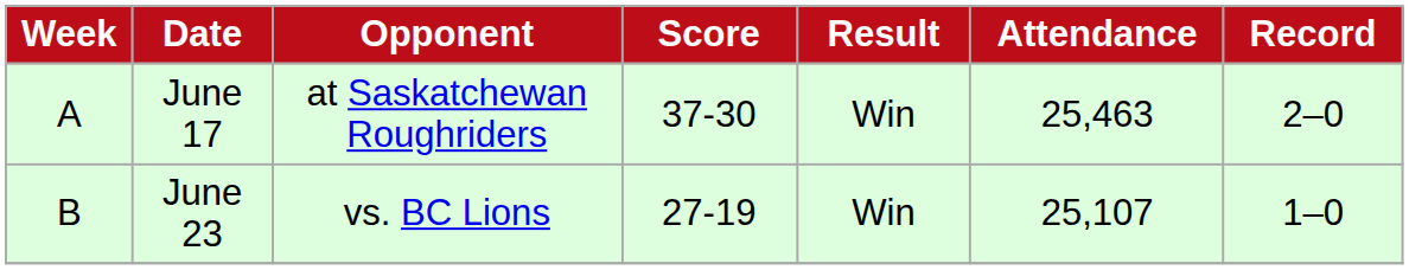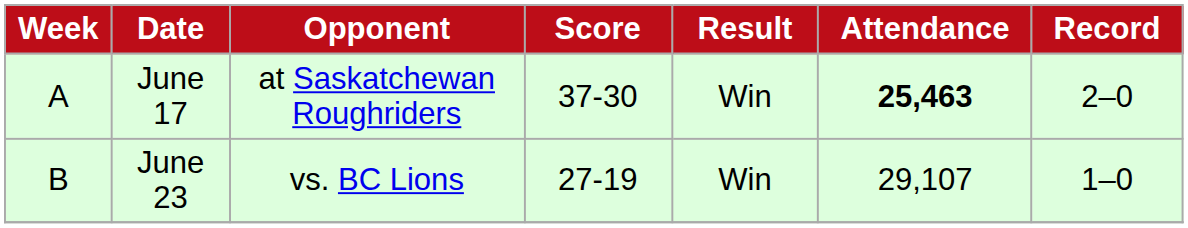 <table class="wikitable sortable">
 <tr>
 <th style="background:#bd0d18;color:#FFFFFF;"  width="4%">Week</th>
 <th style="background:#bd0d18;color:#FFFFFF;"  width="8%">Date</th>
 <th style="background:#bd0d18;color:#FFFFFF;"  width="20%">Opponent</th>
 <th style="background:#bd0d18;color:#FFFFFF;"  width="10%">Score</th>
 <th style="background:#bd0d18;color:#FFFFFF;"  width="10%">Result</th>
 <th style="background:#bd0d18;color:#FFFFFF;"  width="10%">Attendance</th>
 <th style="background:#bd0d18;color:#FFFFFF;"  width="10%">Record</th>
 </tr>
 <tr align="center" bgcolor="#ddffdd">
 <td>A</td>
 <td>June 17</td>
 <td>at <a href='#'>Saskatchewan Roughriders</a></td>
 <td>37-30</td>
 <td>Win</td>
-<td>25,463</td>
+<td><strong>25,463</strong></td>
 <td>2–0</td>
 </tr>
 <tr align="center" bgcolor="#ddffdd">
 <td>B</td>
 <td>June 23</td>
 <td>vs. <a href='#'>BC Lions</a></td>
 <td>27-19</td>
 <td>Win</td>
-<td>25,107</td>
+<td>29,107</td>
 <td>1–0</td>
 </tr>
 <tr>
 </tr>
 </table>
